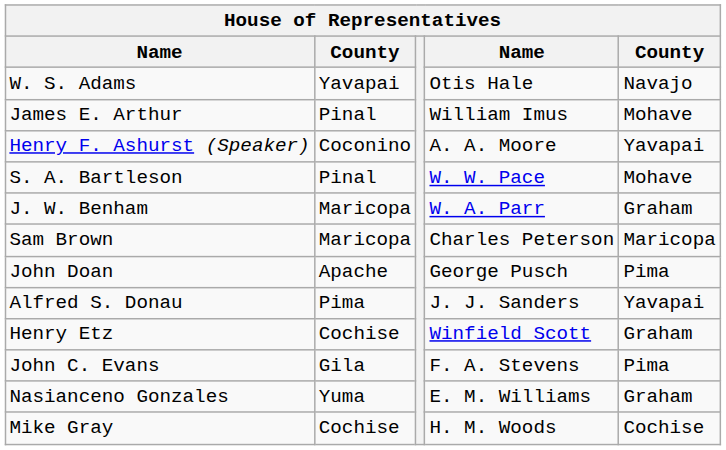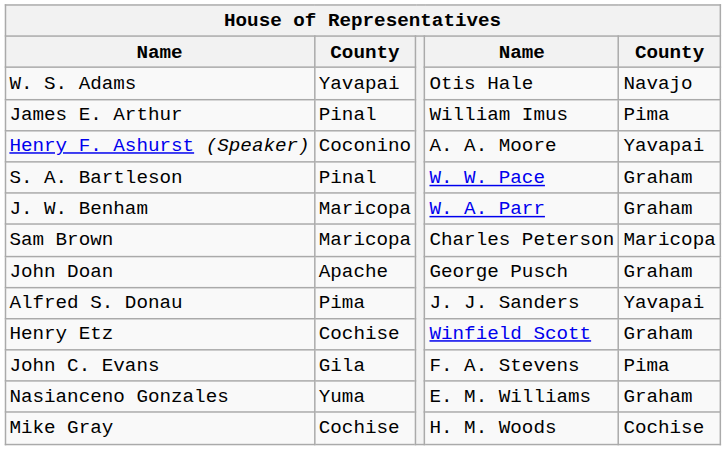 <table class="wikitable" style="float: right">
 <tr>
 <th colspan="5">House of Representatives</th>
 </tr>
 <tr>
 <th>Name</th>
 <th>County</th>
 <th rowspan="13"></th>
 <th>Name</th>
 <th>County</th>
 </tr>
 <tr>
 <td>W. S. Adams</td>
 <td>Yavapai</td>
 <td>Otis Hale</td>
 <td>Navajo</td>
 </tr>
 <tr>
 <td>James E. Arthur</td>
 <td>Pinal</td>
 <td>William Imus</td>
-<td>Mohave</td>
+<td>Pima</td>
 </tr>
 <tr>
 <td><a href='#'>Henry F. Ashurst</a> <em>(Speaker)</em></td>
 <td>Coconino</td>
 <td>A. A. Moore</td>
 <td>Yavapai</td>
 </tr>
 <tr>
 <td>S. A. Bartleson</td>
 <td>Pinal</td>
 <td><a href='#'>W. W. Pace</a></td>
-<td>Mohave</td>
+<td>Graham</td>
 </tr>
 <tr>
 <td>J. W. Benham</td>
 <td>Maricopa</td>
 <td><a href='#'>W. A. Parr</a></td>
 <td>Graham</td>
 </tr>
 <tr>
 <td>Sam Brown</td>
 <td>Maricopa</td>
 <td>Charles Peterson</td>
 <td>Maricopa</td>
 </tr>
 <tr>
 <td>John Doan</td>
 <td>Apache</td>
 <td>George Pusch</td>
-<td>Pima</td>
+<td>Graham</td>
 </tr>
 <tr>
 <td>Alfred S. Donau</td>
 <td>Pima</td>
 <td>J. J. Sanders</td>
 <td>Yavapai</td>
 </tr>
 <tr>
 <td>Henry Etz</td>
 <td>Cochise</td>
 <td><a href='#'>Winfield Scott</a></td>
 <td>Graham</td>
 </tr>
 <tr>
 <td>John C. Evans</td>
 <td>Gila</td>
 <td>F. A. Stevens</td>
 <td>Pima</td>
 </tr>
 <tr>
 <td>Nasianceno Gonzales</td>
 <td>Yuma</td>
 <td>E. M. Williams</td>
 <td>Graham</td>
 </tr>
 <tr>
 <td>Mike Gray</td>
 <td>Cochise</td>
 <td>H. M. Woods</td>
 <td>Cochise</td>
 </tr>
 </table>
